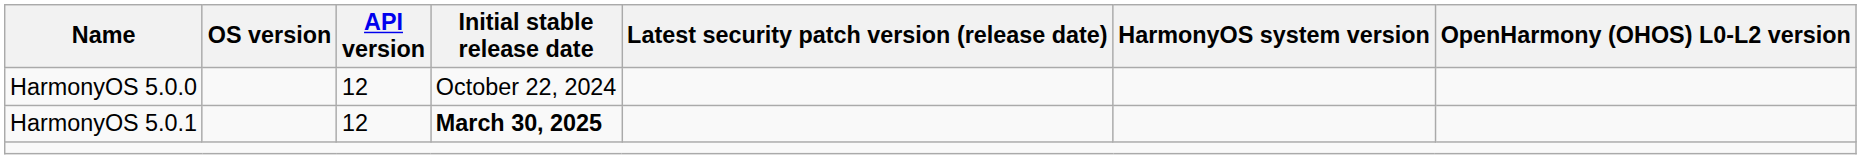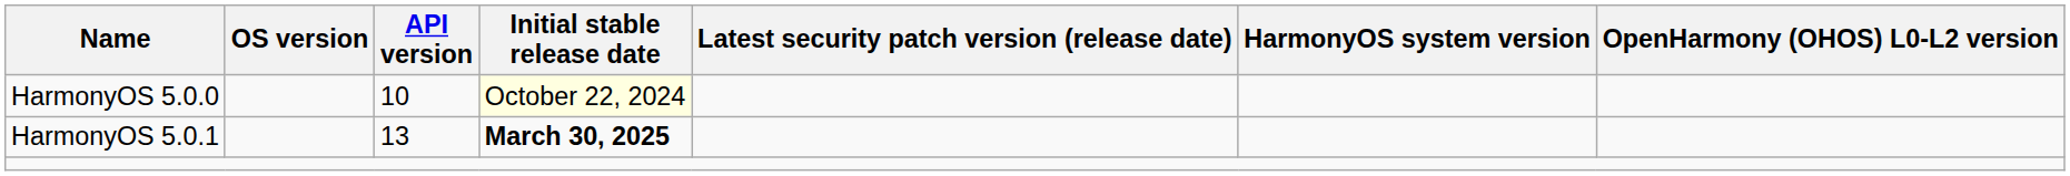 <table class="wikitable">
 <tr>
 <th>Name</th>
 <th>OS version</th>
 <th><a href='#'>API</a><br>version</th>
 <th>Initial stable<br>release date</th>
 <th>Latest security patch version (release date)</th>
 <th>HarmonyOS system version</th>
 <th>OpenHarmony (OHOS) L0-L2 version</th>
 </tr>
 <tr>
 <td>HarmonyOS 5.0.0</td>
 <td></td>
-<td>12</td>
-<td>October 22, 2024</td>
+<td>10</td>
+<td style="background: lightyellow;">October 22, 2024</td>
 <td></td>
 <td></td>
 <td></td>
 </tr>
 <tr>
 <td>HarmonyOS 5.0.1</td>
 <td></td>
-<td>12</td>
+<td>13</td>
 <td><strong>March 30, 2025</strong></td>
 <td></td>
 <td></td>
 <td></td>
 </tr>
 <tr>
 <td colspan="7"></td>
 </tr>
 </table>
